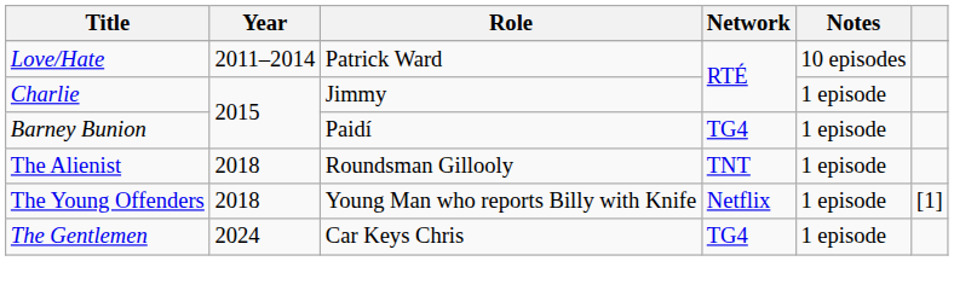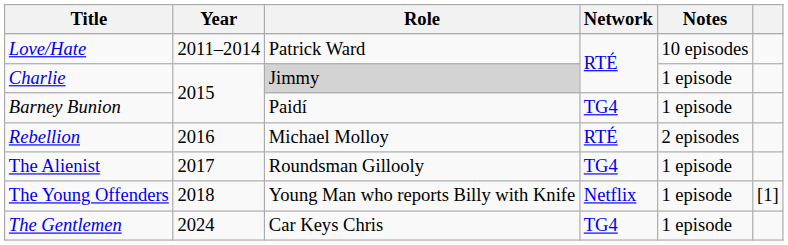 <table class="wikitable plainrowheaders sortable">
 <tr>
 <th scope="col">Title</th>
 <th scope="col">Year</th>
 <th scope="col">Role</th>
 <th scope="col">Network</th>
 <th scope="col" class="unsortable">Notes</th>
 <th scope="col" class="unsortable"></th>
 </tr>
 <tr>
 </tr>
 <tr>
 <td><a href='#'><em>Love/Hate</em></a></td>
 <td>2011–2014</td>
 <td>Patrick Ward</td>
 <td rowspan=2><a href='#'>RTÉ</a></td>
 <td>10 episodes</td>
 <td></td>
 </tr>
 <tr>
 <td><a href='#'><em>Charlie</em></a></td>
 <td rowspan=2>2015</td>
-<td>Jimmy</td>
+<td style="background: lightgrey;">Jimmy</td>
 <td>1 episode</td>
 <td></td>
 </tr>
 <tr>
 <td><em>Barney Bunion</em></td>
 <td>Paidí</td>
 <td><a href='#'>TG4</a></td>
 <td>1 episode</td>
 <td></td>
 </tr>
 <tr>
+<td><a href='#'><em>Rebellion</em></a></td>
+<td>2016</td>
+<td>Michael Molloy</td>
+<td><a href='#'>RTÉ</a></td>
+<td>2 episodes</td>
+<td></td>
+</tr>
+<tr>
 <td><a href='#'>The Alienist</a></td>
-<td>2018</td>
+<td>2017</td>
 <td>Roundsman Gillooly</td>
-<td><a href='#'>TNT</a></td>
+<td><a href='#'>TG4</a></td>
 <td>1 episode</td>
 <td></td>
 </tr>
 <tr>
 <td><a href='#'>The Young Offenders</a></td>
 <td>2018</td>
 <td>Young Man who reports Billy with Knife</td>
 <td><a href='#'>Netflix</a></td>
 <td>1 episode</td>
 <td>[1]</td>
 </tr>
 <tr>
 <td><em><a href='#'>The Gentlemen</a></em></td>
 <td>2024</td>
 <td>Car Keys Chris</td>
 <td><a href='#'>TG4</a></td>
 <td>1 episode</td>
 <td></td>
 </tr>
 </table>
